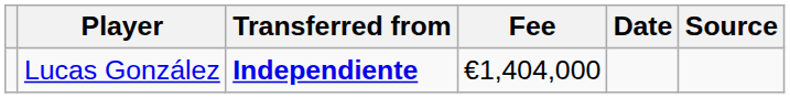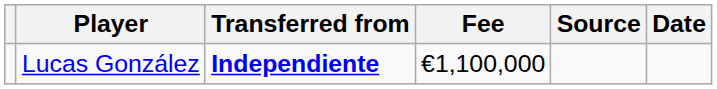 <table class="wikitable plainrowheaders sortable">
 <tr>
 <th></th>
 <th scope="col">Player</th>
 <th>Transferred from</th>
 <th style="width: 80px;">Fee</th>
+<th scope="col">Source</th>
 <th scope="col">Date</th>
-<th scope="col">Source</th>
 </tr>
 <tr>
 <td align="center"></td>
 <td> <a href='#'>Lucas González</a></td>
 <td><strong> <a href='#'>Independiente</a></strong></td>
-<td>€1,404,000</td>
+<td>€1,100,000</td>
 <td></td>
 <td></td>
 </tr>
 </table>
